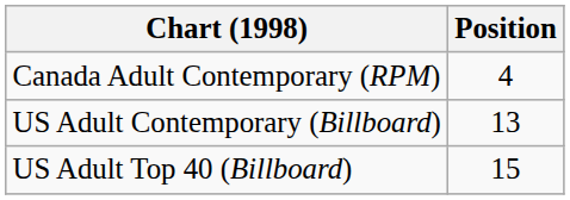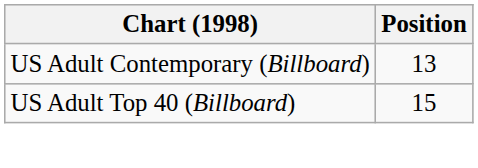 <table class="wikitable sortable">
 <tr>
 <th>Chart (1998)</th>
 <th>Position</th>
-</tr>
-<tr>
-<td>Canada Adult Contemporary (<em>RPM</em>)</td>
-<td align="center">4</td>
 </tr>
 <tr>
 <td>US Adult Contemporary (<em>Billboard</em>)</td>
 <td align="center">13</td>
 </tr>
 <tr>
 <td>US Adult Top 40 (<em>Billboard</em>)</td>
 <td align="center">15</td>
 </tr>
 </table>
